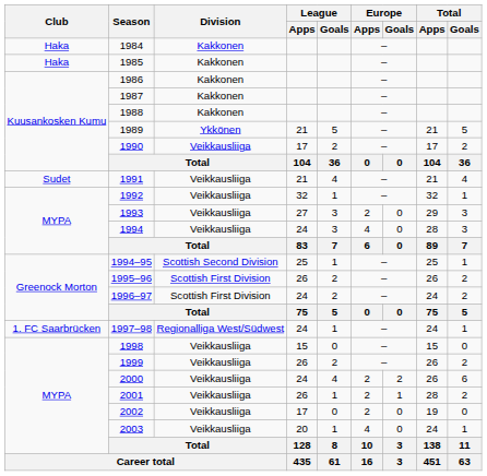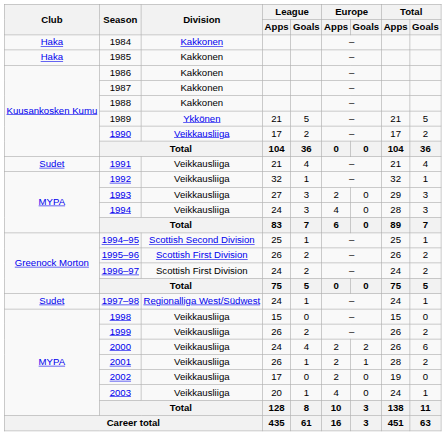 <table class="wikitable" style="text-align:center">
 <tr>
 <th rowspan="2">Club</th>
 <th rowspan="2">Season</th>
 <th rowspan="2">Division</th>
 <th colspan="2">League</th>
 <th colspan="2">Europe</th>
 <th colspan="2">Total</th>
 </tr>
 <tr>
 <th>Apps</th>
 <th>Goals</th>
 <th>Apps</th>
 <th>Goals</th>
 <th>Apps</th>
 <th>Goals</th>
 </tr>
 <tr>
 <td><a href='#'>Haka</a></td>
 <td>1984</td>
 <td><a href='#'>Kakkonen</a></td>
 <td></td>
 <td></td>
 <td colspan=2>–</td>
 <td></td>
 <td></td>
 </tr>
 <tr>
 <td><a href='#'>Haka</a></td>
 <td>1985</td>
 <td>Kakkonen</td>
 <td></td>
 <td></td>
 <td colspan=2>–</td>
 <td></td>
 <td></td>
 </tr>
 <tr>
 <td rowspan=6><a href='#'>Kuusankosken Kumu</a></td>
 <td>1986</td>
 <td>Kakkonen</td>
 <td></td>
 <td></td>
 <td colspan=2>–</td>
 <td></td>
 <td></td>
 </tr>
 <tr>
 <td>1987</td>
 <td>Kakkonen</td>
 <td></td>
 <td></td>
 <td colspan=2>–</td>
 <td></td>
 <td></td>
 </tr>
 <tr>
 <td>1988</td>
 <td>Kakkonen</td>
 <td></td>
 <td></td>
 <td colspan=2>–</td>
 <td></td>
 <td></td>
 </tr>
 <tr>
 <td>1989</td>
 <td><a href='#'>Ykkönen</a></td>
 <td>21</td>
 <td>5</td>
 <td colspan=2>–</td>
 <td>21</td>
 <td>5</td>
 </tr>
 <tr>
 <td><a href='#'>1990</a></td>
 <td><a href='#'>Veikkausliiga</a></td>
 <td>17</td>
 <td>2</td>
 <td colspan=2>–</td>
 <td>17</td>
 <td>2</td>
 </tr>
 <tr>
 <th colspan=2>Total</th>
 <th>104</th>
 <th>36</th>
 <th>0</th>
 <th>0</th>
 <th>104</th>
 <th>36</th>
 </tr>
 <tr>
 <td><a href='#'>Sudet</a></td>
 <td><a href='#'>1991</a></td>
 <td>Veikkausliiga</td>
 <td>21</td>
 <td>4</td>
 <td colspan=2>–</td>
 <td>21</td>
 <td>4</td>
 </tr>
 <tr>
 <td rowspan=4><a href='#'>MYPA</a></td>
 <td><a href='#'>1992</a></td>
 <td>Veikkausliiga</td>
 <td>32</td>
 <td>1</td>
 <td colspan=2>–</td>
 <td>32</td>
 <td>1</td>
 </tr>
 <tr>
 <td><a href='#'>1993</a></td>
 <td>Veikkausliiga</td>
 <td>27</td>
 <td>3</td>
 <td>2</td>
 <td>0</td>
 <td>29</td>
 <td>3</td>
 </tr>
 <tr>
 <td><a href='#'>1994</a></td>
 <td>Veikkausliiga</td>
 <td>24</td>
 <td>3</td>
 <td>4</td>
 <td>0</td>
 <td>28</td>
 <td>3</td>
 </tr>
 <tr>
 <th colspan=2>Total</th>
 <th>83</th>
 <th>7</th>
 <th>6</th>
 <th>0</th>
 <th>89</th>
 <th>7</th>
 </tr>
 <tr>
 <td rowspan=4><a href='#'>Greenock Morton</a></td>
 <td><a href='#'>1994–95</a></td>
 <td><a href='#'>Scottish Second Division</a></td>
 <td>25</td>
 <td>1</td>
 <td colspan=2>–</td>
 <td>25</td>
 <td>1</td>
 </tr>
 <tr>
 <td><a href='#'>1995–96</a></td>
 <td><a href='#'>Scottish First Division</a></td>
 <td>26</td>
 <td>2</td>
 <td colspan=2>–</td>
 <td>26</td>
 <td>2</td>
 </tr>
 <tr>
 <td><a href='#'>1996–97</a></td>
 <td>Scottish First Division</td>
 <td>24</td>
 <td>2</td>
 <td colspan=2>–</td>
 <td>24</td>
 <td>2</td>
 </tr>
 <tr>
 <th colspan=2>Total</th>
 <th>75</th>
 <th>5</th>
 <th>0</th>
 <th>0</th>
 <th>75</th>
 <th>5</th>
 </tr>
 <tr>
-<td><a href='#'>1. FC Saarbrücken</a></td>
+<td><a href='#'>Sudet</a></td>
 <td><a href='#'>1997–98</a></td>
 <td><a href='#'>Regionalliga West/Südwest</a></td>
 <td>24</td>
 <td>1</td>
 <td colspan=2>–</td>
 <td>24</td>
 <td>1</td>
 </tr>
 <tr>
 <td rowspan=7><a href='#'>MYPA</a></td>
 <td><a href='#'>1998</a></td>
 <td>Veikkausliiga</td>
 <td>15</td>
 <td>0</td>
 <td colspan=2>–</td>
 <td>15</td>
 <td>0</td>
 </tr>
 <tr>
 <td><a href='#'>1999</a></td>
 <td>Veikkausliiga</td>
 <td>26</td>
 <td>2</td>
 <td colspan=2>–</td>
 <td>26</td>
 <td>2</td>
 </tr>
 <tr>
 <td><a href='#'>2000</a></td>
 <td>Veikkausliiga</td>
 <td>24</td>
 <td>4</td>
 <td>2</td>
 <td>2</td>
 <td>26</td>
 <td>6</td>
 </tr>
 <tr>
 <td><a href='#'>2001</a></td>
 <td>Veikkausliiga</td>
 <td>26</td>
 <td>1</td>
 <td>2</td>
 <td>1</td>
 <td>28</td>
 <td>2</td>
 </tr>
 <tr>
 <td><a href='#'>2002</a></td>
 <td>Veikkausliiga</td>
 <td>17</td>
 <td>0</td>
 <td>2</td>
 <td>0</td>
 <td>19</td>
 <td>0</td>
 </tr>
 <tr>
 <td><a href='#'>2003</a></td>
 <td>Veikkausliiga</td>
 <td>20</td>
 <td>1</td>
 <td>4</td>
 <td>0</td>
 <td>24</td>
 <td>1</td>
 </tr>
 <tr>
 <th colspan=2>Total</th>
 <th>128</th>
 <th>8</th>
 <th>10</th>
 <th>3</th>
 <th>138</th>
 <th>11</th>
 </tr>
 <tr>
 <th colspan="3">Career total</th>
 <th>435</th>
 <th>61</th>
 <th>16</th>
 <th>3</th>
 <th>451</th>
 <th>63</th>
 </tr>
 </table>
